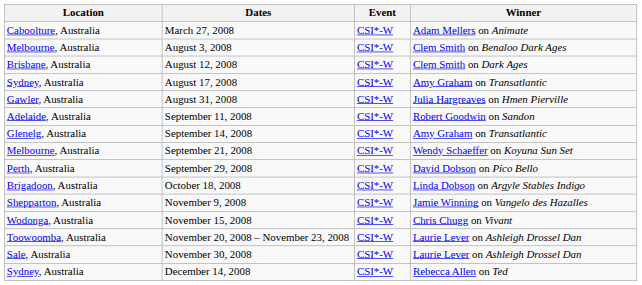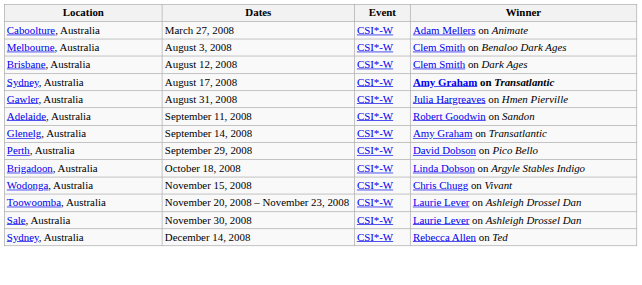 <table class="wikitable">
 <tr>
 <th width=225>Location</th>
 <th width=275>Dates</th>
 <th width=75>Event</th>
 <th width=325>Winner</th>
 </tr>
 <tr>
 <td> <a href='#'>Caboolture</a>, Australia</td>
 <td>March 27, 2008</td>
 <td><a href='#'>CSI*-W</a></td>
 <td> <a href='#'>Adam Mellers</a> on <em>Animate</em></td>
 </tr>
 <tr>
 <td> <a href='#'>Melbourne</a>, Australia</td>
 <td>August 3, 2008</td>
 <td><a href='#'>CSI*-W</a></td>
 <td> <a href='#'>Clem Smith</a> on <em>Benaloo Dark Ages</em></td>
 </tr>
 <tr>
 <td> <a href='#'>Brisbane</a>, Australia</td>
 <td>August 12, 2008</td>
 <td><a href='#'>CSI*-W</a></td>
 <td> <a href='#'>Clem Smith</a> on <em>Dark Ages</em></td>
 </tr>
 <tr>
 <td> <a href='#'>Sydney</a>, Australia</td>
 <td>August 17, 2008</td>
 <td><a href='#'>CSI*-W</a></td>
-<td> <a href='#'>Amy Graham</a> on <em>Transatlantic</em></td>
+<td><strong> <a href='#'>Amy Graham</a> on <em>Transatlantic</em></strong></td>
 </tr>
 <tr>
 <td> <a href='#'>Gawler</a>, Australia</td>
 <td>August 31, 2008</td>
 <td><a href='#'>CSI*-W</a></td>
 <td> <a href='#'>Julia Hargreaves</a> on <em>Hmen Pierville</em></td>
 </tr>
 <tr>
 <td> <a href='#'>Adelaide</a>, Australia</td>
 <td>September 11, 2008</td>
 <td><a href='#'>CSI*-W</a></td>
 <td> <a href='#'>Robert Goodwin</a> on <em>Sandon</em></td>
 </tr>
 <tr>
 <td> <a href='#'>Glenelg</a>, Australia</td>
 <td>September 14, 2008</td>
 <td><a href='#'>CSI*-W</a></td>
 <td> <a href='#'>Amy Graham</a> on <em>Transatlantic</em></td>
 </tr>
 <tr>
-<td> <a href='#'>Melbourne</a>, Australia</td>
-<td>September 21, 2008</td>
-<td><a href='#'>CSI*-W</a></td>
-<td> <a href='#'>Wendy Schaeffer</a> on <em>Koyuna Sun Set</em></td>
-</tr>
-<tr>
 <td> <a href='#'>Perth</a>, Australia</td>
 <td>September 29, 2008</td>
 <td><a href='#'>CSI*-W</a></td>
 <td> <a href='#'>David Dobson</a> on <em>Pico Bello</em></td>
 </tr>
 <tr>
 <td> <a href='#'>Brigadoon</a>, Australia</td>
 <td>October 18, 2008</td>
 <td><a href='#'>CSI*-W</a></td>
 <td> <a href='#'>Linda Dobson</a> on <em>Argyle Stables Indigo</em></td>
-</tr>
-<tr>
-<td> <a href='#'>Shepparton</a>, Australia</td>
-<td>November 9, 2008</td>
-<td><a href='#'>CSI*-W</a></td>
-<td> <a href='#'>Jamie Winning</a> on <em>Vangelo des Hazalles</em></td>
 </tr>
 <tr>
 <td> <a href='#'>Wodonga</a>, Australia</td>
 <td>November 15, 2008</td>
 <td><a href='#'>CSI*-W</a></td>
 <td> <a href='#'>Chris Chugg</a> on <em>Vivant</em></td>
 </tr>
 <tr>
 <td> <a href='#'>Toowoomba</a>, Australia</td>
 <td>November 20, 2008 – November 23, 2008</td>
 <td><a href='#'>CSI*-W</a></td>
 <td> <a href='#'>Laurie Lever</a> on <em>Ashleigh Drossel Dan</em></td>
 </tr>
 <tr>
 <td> <a href='#'>Sale</a>, Australia</td>
 <td>November 30, 2008</td>
 <td><a href='#'>CSI*-W</a></td>
 <td> <a href='#'>Laurie Lever</a> on <em>Ashleigh Drossel Dan</em></td>
 </tr>
 <tr>
 <td> <a href='#'>Sydney</a>, Australia</td>
 <td>December 14, 2008</td>
 <td><a href='#'>CSI*-W</a></td>
 <td> <a href='#'>Rebecca Allen</a> on <em>Ted</em></td>
 </tr>
 </table>
